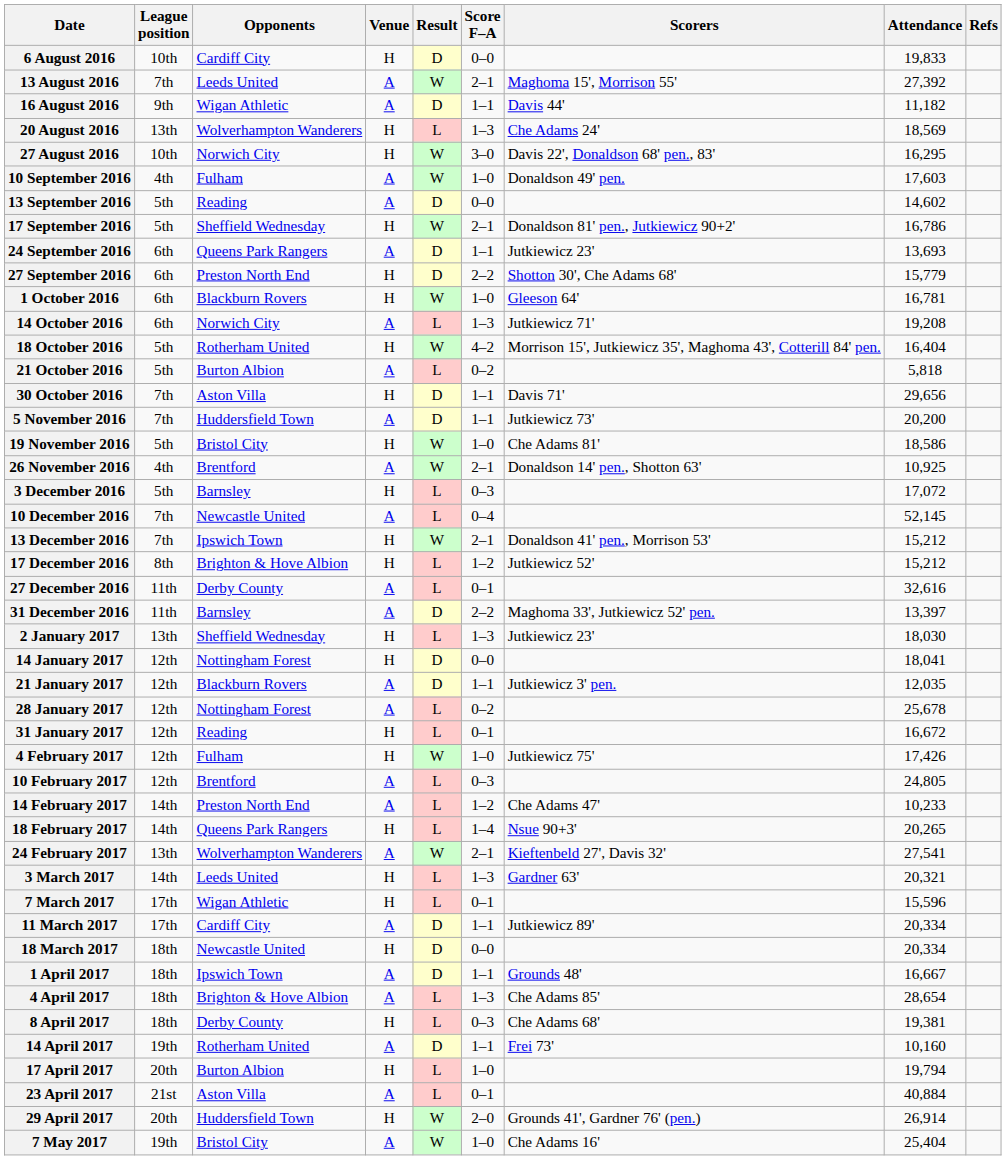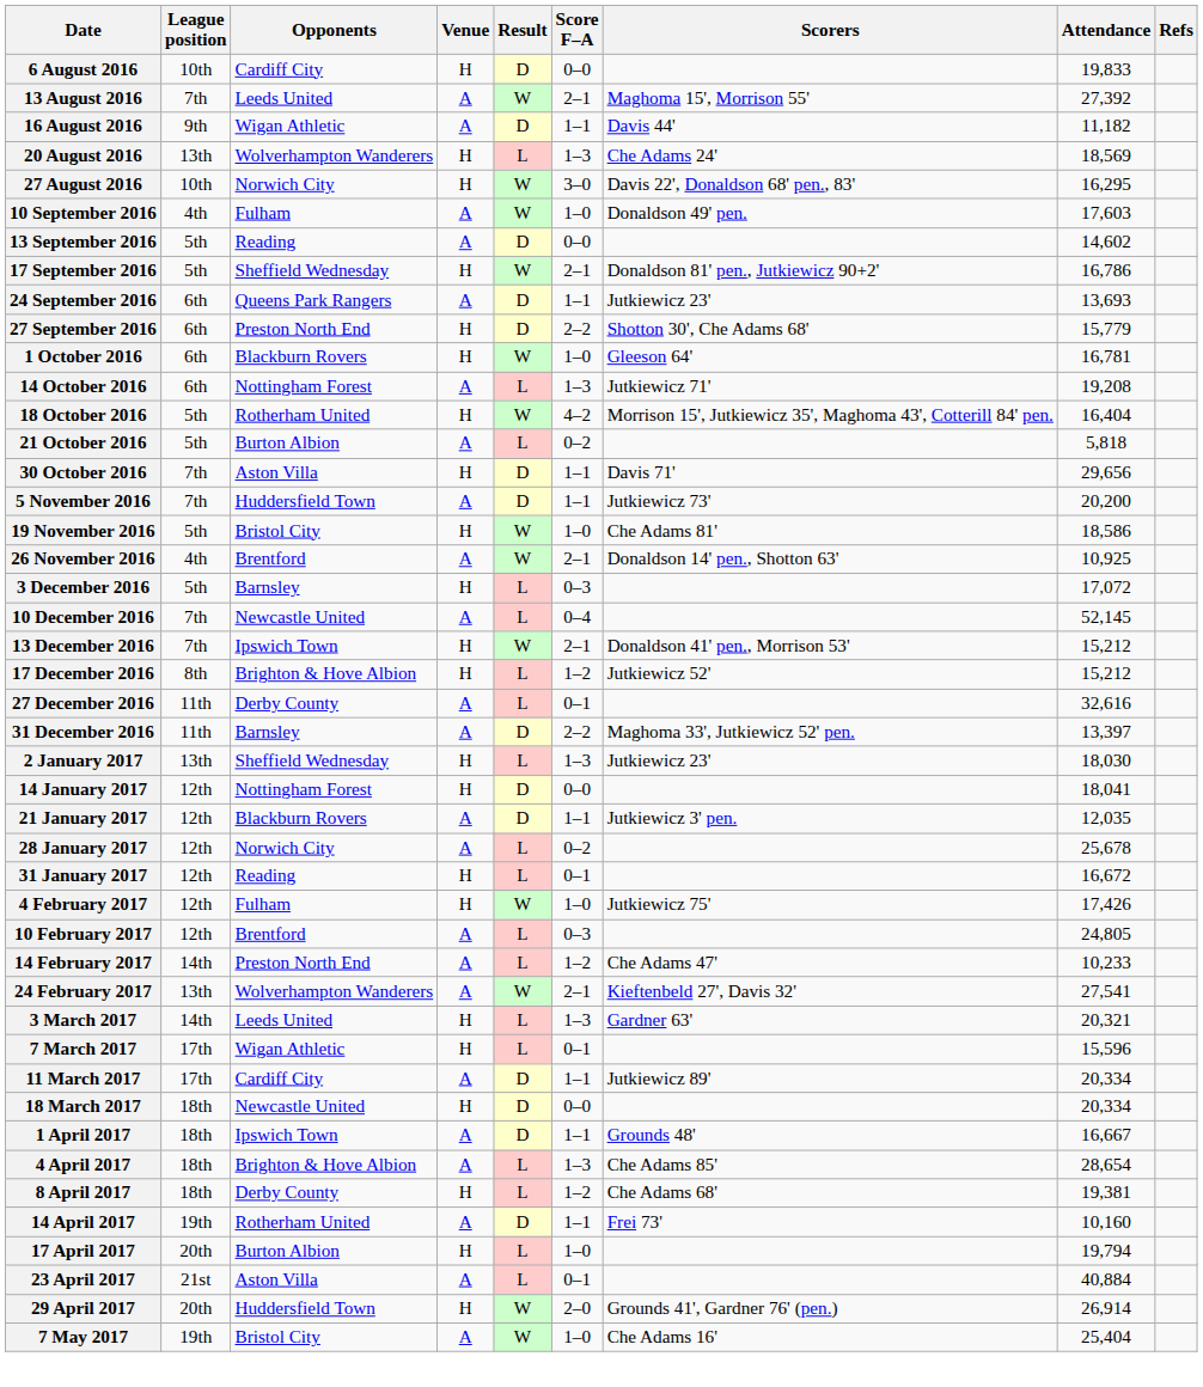 <table class="wikitable plainrowheaders" style=text-align:center>
 <tr>
 <th scope=col>Date</th>
 <th scope=col>League<br>position</th>
 <th scope=col>Opponents</th>
 <th scope=col>Venue</th>
 <th scope=col>Result</th>
 <th scope=col>Score<br>F–A</th>
 <th scope=col>Scorers</th>
 <th scope=col>Attendance</th>
 <th scope=col>Refs</th>
 </tr>
 <tr>
 <th scope=row>6 August 2016</th>
 <td>10th</td>
 <td style=text-align:left><a href='#'>Cardiff City</a></td>
 <td>H</td>
 <td style=background:#ffc>D</td>
 <td>0–0</td>
 <td></td>
 <td>19,833</td>
 <td></td>
 </tr>
 <tr>
 <th scope=row>13 August 2016</th>
 <td>7th</td>
 <td style=text-align:left><a href='#'>Leeds United</a></td>
 <td><a href='#'>A</a></td>
 <td style=background:#cfc>W</td>
 <td>2–1</td>
 <td style=text-align:left><a href='#'>Maghoma</a> 15', <a href='#'>Morrison</a> 55'</td>
 <td>27,392</td>
 <td></td>
 </tr>
 <tr>
 <th scope=row>16 August 2016</th>
 <td>9th</td>
 <td style=text-align:left><a href='#'>Wigan Athletic</a></td>
 <td><a href='#'>A</a></td>
 <td style=background:#ffc>D</td>
 <td>1–1</td>
 <td style=text-align:left><a href='#'>Davis</a> 44'</td>
 <td>11,182</td>
 <td></td>
 </tr>
 <tr>
 <th scope=row>20 August 2016</th>
 <td>13th</td>
 <td style=text-align:left><a href='#'>Wolverhampton Wanderers</a></td>
 <td>H</td>
 <td style=background:#fcc>L</td>
 <td>1–3</td>
 <td style=text-align:left><a href='#'>Che Adams</a> 24'</td>
 <td>18,569</td>
 <td></td>
 </tr>
 <tr>
 <th scope=row>27 August 2016</th>
 <td>10th</td>
 <td style=text-align:left><a href='#'>Norwich City</a></td>
 <td>H</td>
 <td style=background:#cfc>W</td>
 <td>3–0</td>
 <td style=text-align:left>Davis 22', <a href='#'>Donaldson</a> 68' <a href='#'>pen.</a>, 83'</td>
 <td>16,295</td>
 <td></td>
 </tr>
 <tr>
 <th scope=row>10 September 2016</th>
 <td>4th</td>
 <td style=text-align:left><a href='#'>Fulham</a></td>
 <td><a href='#'>A</a></td>
 <td style=background:#cfc>W</td>
 <td>1–0</td>
 <td style=text-align:left>Donaldson 49' <a href='#'>pen.</a></td>
 <td>17,603</td>
 <td></td>
 </tr>
 <tr>
 <th scope=row>13 September 2016</th>
 <td>5th</td>
 <td style=text-align:left><a href='#'>Reading</a></td>
 <td><a href='#'>A</a></td>
 <td style=background:#ffc>D</td>
 <td>0–0</td>
 <td></td>
 <td>14,602</td>
 <td></td>
 </tr>
 <tr>
 <th scope=row>17 September 2016</th>
 <td>5th</td>
 <td style=text-align:left><a href='#'>Sheffield Wednesday</a></td>
 <td>H</td>
 <td style=background:#cfc>W</td>
 <td>2–1</td>
 <td style=text-align:left>Donaldson 81' <a href='#'>pen.</a>, <a href='#'>Jutkiewicz</a> 90+2'</td>
 <td>16,786</td>
 <td></td>
 </tr>
 <tr>
 <th scope=row>24 September 2016</th>
 <td>6th</td>
 <td style=text-align:left><a href='#'>Queens Park Rangers</a></td>
 <td><a href='#'>A</a></td>
 <td style=background:#ffc>D</td>
 <td>1–1</td>
 <td style=text-align:left>Jutkiewicz 23'</td>
 <td>13,693</td>
 <td></td>
 </tr>
 <tr>
 <th scope=row>27 September 2016</th>
 <td>6th</td>
 <td style=text-align:left><a href='#'>Preston North End</a></td>
 <td>H</td>
 <td style=background:#ffc>D</td>
 <td>2–2</td>
 <td style=text-align:left><a href='#'>Shotton</a> 30', Che Adams 68'</td>
 <td>15,779</td>
 <td></td>
 </tr>
 <tr>
 <th scope=row>1 October 2016</th>
 <td>6th</td>
 <td style=text-align:left><a href='#'>Blackburn Rovers</a></td>
 <td>H</td>
 <td style=background:#cfc>W</td>
 <td>1–0</td>
 <td style=text-align:left><a href='#'>Gleeson</a> 64'</td>
 <td>16,781</td>
 <td></td>
 </tr>
 <tr>
 <th scope=row>14 October 2016</th>
 <td>6th</td>
-<td style=text-align:left><a href='#'>Norwich City</a></td>
+<td style=text-align:left><a href='#'>Nottingham Forest</a></td>
 <td><a href='#'>A</a></td>
 <td style=background:#fcc>L</td>
 <td>1–3</td>
 <td style=text-align:left>Jutkiewicz 71'</td>
 <td>19,208</td>
 <td></td>
 </tr>
 <tr>
 <th scope=row>18 October 2016</th>
 <td>5th</td>
 <td style=text-align:left><a href='#'>Rotherham United</a></td>
 <td>H</td>
 <td style=background:#cfc>W</td>
 <td>4–2</td>
 <td style=text-align:left>Morrison 15', Jutkiewicz 35', Maghoma 43', <a href='#'>Cotterill</a> 84' <a href='#'>pen.</a></td>
 <td>16,404</td>
 <td></td>
 </tr>
 <tr>
 <th scope=row>21 October 2016</th>
 <td>5th</td>
 <td style=text-align:left><a href='#'>Burton Albion</a></td>
 <td><a href='#'>A</a></td>
 <td style=background:#fcc>L</td>
 <td>0–2</td>
 <td></td>
 <td>5,818</td>
 <td></td>
 </tr>
 <tr>
 <th scope=row>30 October 2016</th>
 <td>7th</td>
 <td style=text-align:left><a href='#'>Aston Villa</a></td>
 <td>H</td>
 <td style=background:#ffc>D</td>
 <td>1–1</td>
 <td style=text-align:left>Davis 71'</td>
 <td>29,656</td>
 <td></td>
 </tr>
 <tr>
 <th scope=row>5 November 2016</th>
 <td>7th</td>
 <td style=text-align:left><a href='#'>Huddersfield Town</a></td>
 <td><a href='#'>A</a></td>
 <td style=background:#ffc>D</td>
 <td>1–1</td>
 <td style=text-align:left>Jutkiewicz 73'</td>
 <td>20,200</td>
 <td></td>
 </tr>
 <tr>
 <th scope=row>19 November 2016</th>
 <td>5th</td>
 <td style=text-align:left><a href='#'>Bristol City</a></td>
 <td>H</td>
 <td style=background:#cfc>W</td>
 <td>1–0</td>
 <td style=text-align:left>Che Adams 81'</td>
 <td>18,586</td>
 <td></td>
 </tr>
 <tr>
 <th scope=row>26 November 2016</th>
 <td>4th</td>
 <td style=text-align:left><a href='#'>Brentford</a></td>
 <td><a href='#'>A</a></td>
 <td style=background:#cfc>W</td>
 <td>2–1</td>
 <td style=text-align:left>Donaldson 14' <a href='#'>pen.</a>, Shotton 63'</td>
 <td>10,925</td>
 <td></td>
 </tr>
 <tr>
 <th scope=row>3 December 2016</th>
 <td>5th</td>
 <td style=text-align:left><a href='#'>Barnsley</a></td>
 <td>H</td>
 <td style=background:#fcc>L</td>
 <td>0–3</td>
 <td></td>
 <td>17,072</td>
 <td></td>
 </tr>
 <tr>
 <th scope=row>10 December 2016</th>
 <td>7th</td>
 <td style=text-align:left><a href='#'>Newcastle United</a></td>
 <td><a href='#'>A</a></td>
 <td style=background:#fcc>L</td>
 <td>0–4</td>
 <td></td>
 <td>52,145</td>
 <td></td>
 </tr>
 <tr>
 <th scope=row>13 December 2016</th>
 <td>7th</td>
 <td style=text-align:left><a href='#'>Ipswich Town</a></td>
 <td>H</td>
 <td style=background:#cfc>W</td>
 <td>2–1</td>
 <td style=text-align:left>Donaldson 41' <a href='#'>pen.</a>, Morrison 53'</td>
 <td>15,212</td>
 <td></td>
 </tr>
 <tr>
 <th scope=row>17 December 2016</th>
 <td>8th</td>
 <td style=text-align:left><a href='#'>Brighton & Hove Albion</a></td>
 <td>H</td>
 <td style=background:#fcc>L</td>
 <td>1–2</td>
 <td style=text-align:left>Jutkiewicz 52'</td>
 <td>15,212</td>
 <td></td>
 </tr>
 <tr>
 <th scope=row>27 December 2016</th>
 <td>11th</td>
 <td style=text-align:left><a href='#'>Derby County</a></td>
 <td><a href='#'>A</a></td>
 <td style=background:#fcc>L</td>
 <td>0–1</td>
 <td></td>
 <td>32,616</td>
 <td></td>
 </tr>
 <tr>
 <th scope=row>31 December 2016</th>
 <td>11th</td>
 <td style=text-align:left><a href='#'>Barnsley</a></td>
 <td><a href='#'>A</a></td>
 <td style=background:#ffc>D</td>
 <td>2–2</td>
 <td style=text-align:left>Maghoma 33', Jutkiewicz 52' <a href='#'>pen.</a></td>
 <td>13,397</td>
 <td></td>
 </tr>
 <tr>
 <th scope=row>2 January 2017</th>
 <td>13th</td>
 <td style=text-align:left><a href='#'>Sheffield Wednesday</a></td>
 <td>H</td>
 <td style=background:#fcc>L</td>
 <td>1–3</td>
 <td style=text-align:left>Jutkiewicz 23'</td>
 <td>18,030</td>
 <td></td>
 </tr>
 <tr>
 <th scope=row>14 January 2017</th>
 <td>12th</td>
 <td style=text-align:left><a href='#'>Nottingham Forest</a></td>
 <td>H</td>
 <td style=background:#ffc>D</td>
 <td>0–0</td>
 <td></td>
 <td>18,041</td>
 <td></td>
 </tr>
 <tr>
 <th scope=row>21 January 2017</th>
 <td>12th</td>
 <td style=text-align:left><a href='#'>Blackburn Rovers</a></td>
 <td><a href='#'>A</a></td>
 <td style=background:#ffc>D</td>
 <td>1–1</td>
 <td style=text-align:left>Jutkiewicz 3' <a href='#'>pen.</a></td>
 <td>12,035</td>
 <td></td>
 </tr>
 <tr>
 <th scope=row>28 January 2017</th>
 <td>12th</td>
-<td style=text-align:left><a href='#'>Nottingham Forest</a></td>
+<td style=text-align:left><a href='#'>Norwich City</a></td>
 <td><a href='#'>A</a></td>
 <td style=background:#fcc>L</td>
 <td>0–2</td>
 <td></td>
 <td>25,678</td>
 <td></td>
 </tr>
 <tr>
 <th scope=row>31 January 2017</th>
 <td>12th</td>
 <td style=text-align:left><a href='#'>Reading</a></td>
 <td>H</td>
 <td style=background:#fcc>L</td>
 <td>0–1</td>
 <td></td>
 <td>16,672</td>
 <td></td>
 </tr>
 <tr>
 <th scope=row>4 February 2017</th>
 <td>12th</td>
 <td style=text-align:left><a href='#'>Fulham</a></td>
 <td>H</td>
 <td style=background:#cfc>W</td>
 <td>1–0</td>
 <td style=text-align:left>Jutkiewicz 75'</td>
 <td>17,426</td>
 <td></td>
 </tr>
 <tr>
 <th scope=row>10 February 2017</th>
 <td>12th</td>
 <td style=text-align:left><a href='#'>Brentford</a></td>
 <td><a href='#'>A</a></td>
 <td style=background:#fcc>L</td>
 <td>0–3</td>
 <td></td>
 <td>24,805</td>
 <td></td>
 </tr>
 <tr>
 <th scope=row>14 February 2017</th>
 <td>14th</td>
 <td style=text-align:left><a href='#'>Preston North End</a></td>
 <td><a href='#'>A</a></td>
 <td style=background:#fcc>L</td>
 <td>1–2</td>
 <td style=text-align:left>Che Adams 47'</td>
 <td>10,233</td>
-<td></td>
-</tr>
-<tr>
-<th scope=row>18 February 2017</th>
-<td>14th</td>
-<td style=text-align:left><a href='#'>Queens Park Rangers</a></td>
-<td>H</td>
-<td style=background:#fcc>L</td>
-<td>1–4</td>
-<td style=text-align:left><a href='#'>Nsue</a> 90+3'</td>
-<td>20,265</td>
 <td></td>
 </tr>
 <tr>
 <th scope=row>24 February 2017</th>
 <td>13th</td>
 <td style=text-align:left><a href='#'>Wolverhampton Wanderers</a></td>
 <td><a href='#'>A</a></td>
 <td style=background:#cfc>W</td>
 <td>2–1</td>
 <td style=text-align:left><a href='#'>Kieftenbeld</a> 27', Davis 32'</td>
 <td>27,541</td>
 <td></td>
 </tr>
 <tr>
 <th scope=row>3 March 2017</th>
 <td>14th</td>
 <td style=text-align:left><a href='#'>Leeds United</a></td>
 <td>H</td>
 <td style=background:#fcc>L</td>
 <td>1–3</td>
 <td style=text-align:left><a href='#'>Gardner</a> 63'</td>
 <td>20,321</td>
 <td></td>
 </tr>
 <tr>
 <th scope=row>7 March 2017</th>
 <td>17th</td>
 <td style=text-align:left><a href='#'>Wigan Athletic</a></td>
 <td>H</td>
 <td style=background:#fcc>L</td>
 <td>0–1</td>
 <td></td>
 <td>15,596</td>
 <td></td>
 </tr>
 <tr>
 <th scope=row>11 March 2017</th>
 <td>17th</td>
 <td style=text-align:left><a href='#'>Cardiff City</a></td>
 <td><a href='#'>A</a></td>
 <td style=background:#ffc>D</td>
 <td>1–1</td>
 <td style=text-align:left>Jutkiewicz 89'</td>
 <td>20,334</td>
 <td></td>
 </tr>
 <tr>
 <th scope=row>18 March 2017</th>
 <td>18th</td>
 <td style=text-align:left><a href='#'>Newcastle United</a></td>
 <td>H</td>
 <td style=background:#ffc>D</td>
 <td>0–0</td>
 <td></td>
 <td>20,334</td>
 <td></td>
 </tr>
 <tr>
 <th scope=row>1 April 2017</th>
 <td>18th</td>
 <td style=text-align:left><a href='#'>Ipswich Town</a></td>
 <td><a href='#'>A</a></td>
 <td style=background:#ffc>D</td>
 <td>1–1</td>
 <td style=text-align:left><a href='#'>Grounds</a> 48'</td>
 <td>16,667</td>
 <td></td>
 </tr>
 <tr>
 <th scope=row>4 April 2017</th>
 <td>18th</td>
 <td style=text-align:left><a href='#'>Brighton & Hove Albion</a></td>
 <td><a href='#'>A</a></td>
 <td style=background:#fcc>L</td>
 <td>1–3</td>
 <td style=text-align:left>Che Adams 85'</td>
 <td>28,654</td>
 <td></td>
 </tr>
 <tr>
 <th scope=row>8 April 2017</th>
 <td>18th</td>
 <td style=text-align:left><a href='#'>Derby County</a></td>
 <td>H</td>
 <td style=background:#fcc>L</td>
-<td>0–3</td>
+<td>1–2</td>
 <td style=text-align:left>Che Adams 68'</td>
 <td>19,381</td>
 <td></td>
 </tr>
 <tr>
 <th scope=row>14 April 2017</th>
 <td>19th</td>
 <td style=text-align:left><a href='#'>Rotherham United</a></td>
 <td><a href='#'>A</a></td>
 <td style=background:#ffc>D</td>
 <td>1–1</td>
 <td style=text-align:left><a href='#'>Frei</a> 73'</td>
 <td>10,160</td>
 <td></td>
 </tr>
 <tr>
 <th scope=row>17 April 2017</th>
 <td>20th</td>
 <td style=text-align:left><a href='#'>Burton Albion</a></td>
 <td>H</td>
 <td style=background:#fcc>L</td>
 <td>1–0</td>
 <td></td>
 <td>19,794</td>
 <td></td>
 </tr>
 <tr>
 <th scope=row>23 April 2017</th>
 <td>21st</td>
 <td style=text-align:left><a href='#'>Aston Villa</a></td>
 <td><a href='#'>A</a></td>
 <td style=background:#fcc>L</td>
 <td>0–1</td>
 <td></td>
 <td>40,884</td>
 <td></td>
 </tr>
 <tr>
 <th scope=row>29 April 2017</th>
 <td>20th</td>
 <td style=text-align:left><a href='#'>Huddersfield Town</a></td>
 <td>H</td>
 <td style=background:#cfc>W</td>
 <td>2–0</td>
 <td style=text-align:left>Grounds 41', Gardner 76' (<a href='#'>pen.</a>)</td>
 <td>26,914</td>
 <td></td>
 </tr>
 <tr>
 <th scope=row>7 May 2017</th>
 <td>19th</td>
 <td style=text-align:left><a href='#'>Bristol City</a></td>
 <td><a href='#'>A</a></td>
 <td style=background:#cfc>W</td>
 <td>1–0</td>
 <td style=text-align:left>Che Adams 16'</td>
 <td>25,404</td>
 <td></td>
 </tr>
 </table>
